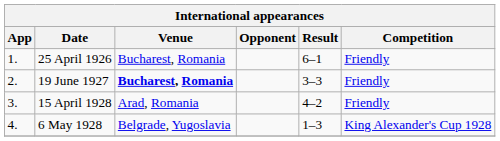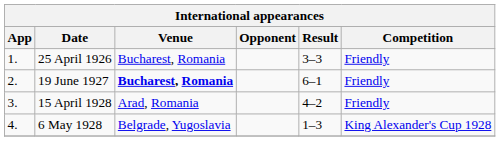 <table class="wikitable" style="font-size:90%">
 <tr>
 <th colspan="7"><strong>International appearances</strong></th>
 </tr>
 <tr>
 <th>App</th>
 <th>Date</th>
 <th>Venue</th>
 <th>Opponent</th>
 <th>Result</th>
 <th>Competition</th>
 </tr>
 <tr>
 <td>1.</td>
 <td>25 April 1926</td>
 <td><a href='#'>Bucharest</a>, <a href='#'>Romania</a></td>
 <td></td>
-<td>6–1</td>
+<td>3–3</td>
 <td><a href='#'>Friendly</a></td>
 </tr>
 <tr>
 <td>2.</td>
 <td>19 June 1927</td>
 <td><strong><a href='#'>Bucharest</a>, <a href='#'>Romania</a></strong></td>
 <td></td>
-<td>3–3</td>
+<td>6–1</td>
 <td><a href='#'>Friendly</a></td>
 </tr>
 <tr>
 <td>3.</td>
 <td>15 April 1928</td>
 <td><a href='#'>Arad</a>, <a href='#'>Romania</a></td>
 <td></td>
 <td>4–2</td>
 <td><a href='#'>Friendly</a></td>
 </tr>
 <tr>
 <td>4.</td>
 <td>6 May 1928</td>
 <td><a href='#'>Belgrade</a>, <a href='#'>Yugoslavia</a></td>
 <td></td>
 <td>1–3</td>
 <td><a href='#'>King Alexander's Cup 1928</a></td>
 </tr>
 <tr>
 </tr>
 </table>
